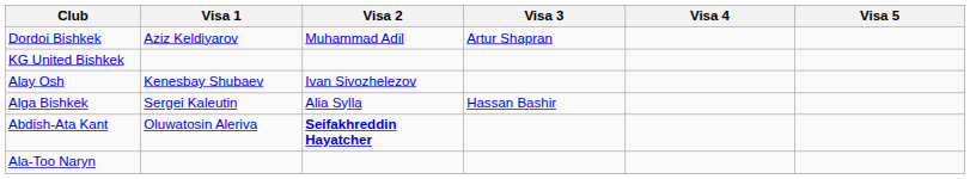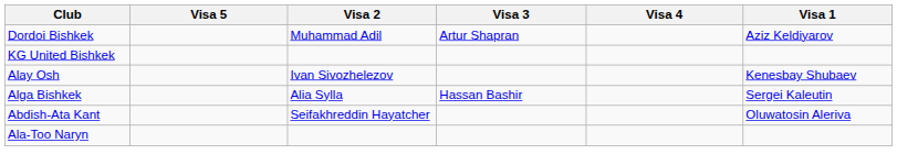 <table class="wikitable">
 <tr>
 <th style="width:150px;">Club</th>
-<th style="width:180px;">Visa 1</th>
+<th style="width:190px;">Visa 5</th>
 <th style="width:180px;">Visa 2</th>
 <th style="width:180px;">Visa 3</th>
 <th style="width:190px;">Visa 4</th>
-<th style="width:190px;">Visa 5</th>
+<th style="width:180px;">Visa 1</th>
 </tr>
 <tr style="vertical-align:top;">
 <td><a href='#'>Dordoi Bishkek</a></td>
-<td> <a href='#'>Aziz Keldiyarov</a></td>
+<td></td>
 <td> <a href='#'>Muhammad Adil</a></td>
 <td> <a href='#'>Artur Shapran</a></td>
 <td></td>
-<td></td>
+<td> <a href='#'>Aziz Keldiyarov</a></td>
 </tr>
 <tr style="vertical-align:top;">
 <td><a href='#'>KG United Bishkek</a></td>
 <td></td>
 <td></td>
 <td></td>
 <td></td>
 <td></td>
 </tr>
 <tr style="vertical-align:top;">
 <td><a href='#'>Alay Osh</a></td>
-<td> <a href='#'>Kenesbay Shubaev</a></td>
+<td></td>
 <td> <a href='#'>Ivan Sivozhelezov</a></td>
 <td></td>
 <td></td>
-<td></td>
+<td> <a href='#'>Kenesbay Shubaev</a></td>
 </tr>
 <tr style="vertical-align:top;">
 <td><a href='#'>Alga Bishkek</a></td>
-<td> <a href='#'>Sergei Kaleutin</a></td>
+<td></td>
 <td> <a href='#'>Alia Sylla</a></td>
 <td> <a href='#'>Hassan Bashir</a></td>
 <td></td>
-<td></td>
+<td> <a href='#'>Sergei Kaleutin</a></td>
 </tr>
 <tr style="vertical-align:top;">
 <td><a href='#'>Abdish-Ata Kant</a></td>
-<td> <a href='#'>Oluwatosin Aleriva</a></td>
-<td><strong> <a href='#'>Seifakhreddin Hayatcher</a></strong></td>
+<td></td>
+<td> <a href='#'>Seifakhreddin Hayatcher</a></td>
 <td></td>
 <td></td>
-<td></td>
+<td> <a href='#'>Oluwatosin Aleriva</a></td>
 </tr>
 <tr style="vertical-align:top;">
 <td><a href='#'>Ala-Too Naryn</a></td>
 <td></td>
 <td></td>
 <td></td>
 <td></td>
 <td></td>
 </tr>
 </table>
